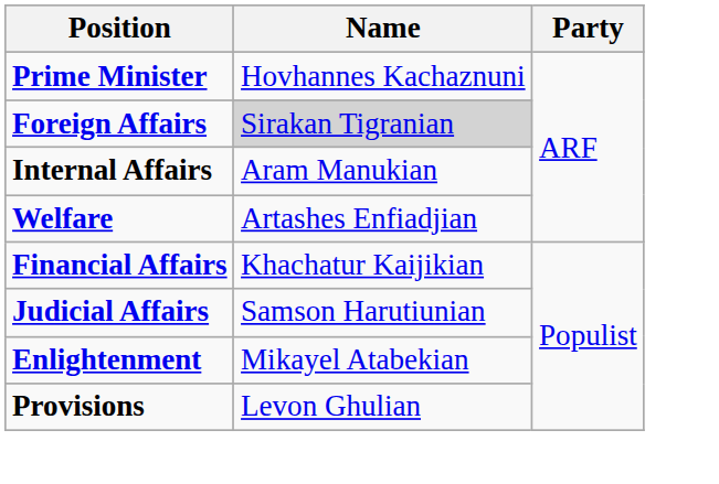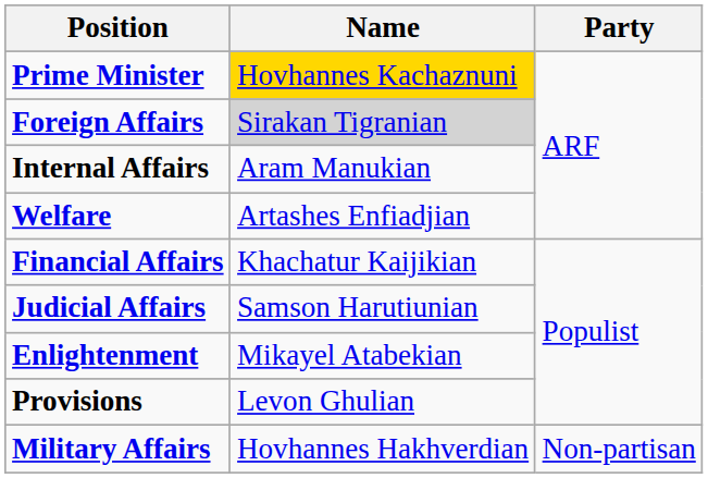 <table class="wikitable">
 <tr>
 <th>Position</th>
 <th>Name</th>
 <th>Party</th>
 </tr>
 <tr>
 <td><a href='#'><strong>Prime Minister</strong></a></td>
-<td><a href='#'>Hovhannes Kachaznuni</a></td>
+<td style="background: gold;"><a href='#'>Hovhannes Kachaznuni</a></td>
 <td rowspan="4"><a href='#'>ARF</a></td>
 </tr>
 <tr>
 <td><a href='#'><strong>Foreign Affairs</strong></a></td>
 <td style="background: lightgrey;"><a href='#'>Sirakan Tigranian</a></td>
 </tr>
 <tr>
 <td><strong>Internal Affairs</strong></td>
 <td><a href='#'>Aram Manukian</a></td>
 </tr>
 <tr>
 <td><a href='#'><strong>Welfare</strong></a></td>
 <td><a href='#'>Artashes Enfiadjian</a></td>
 </tr>
 <tr>
 <td><a href='#'><strong>Financial Affairs</strong></a></td>
 <td><a href='#'>Khachatur Kaijikian</a></td>
 <td rowspan="4"><a href='#'>Populist</a></td>
 </tr>
 <tr>
 <td><a href='#'><strong>Judicial Affairs</strong></a></td>
 <td><a href='#'>Samson Harutiunian</a></td>
 </tr>
 <tr>
 <td><a href='#'><strong>Enlightenment</strong></a></td>
 <td><a href='#'>Mikayel Atabekian</a></td>
 </tr>
 <tr>
 <td><strong>Provisions</strong></td>
 <td><a href='#'>Levon Ghulian</a></td>
 </tr>
+<tr>
+<td><a href='#'><strong>Military Affairs</strong></a></td>
+<td><a href='#'>Hovhannes Hakhverdian</a></td>
+<td><a href='#'>Non-partisan</a></td>
+</tr>
 </table>
